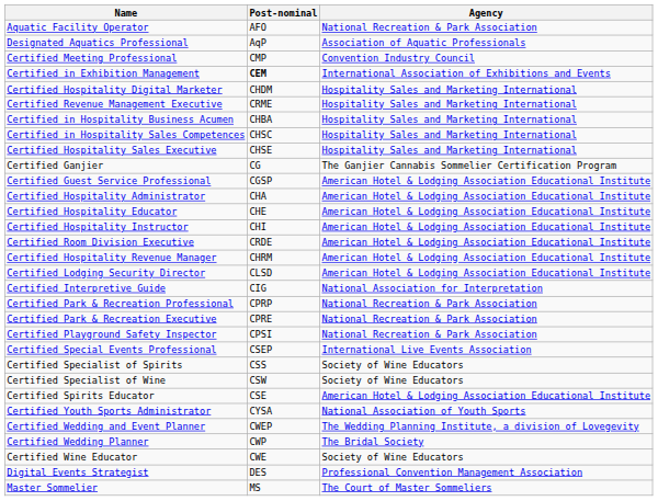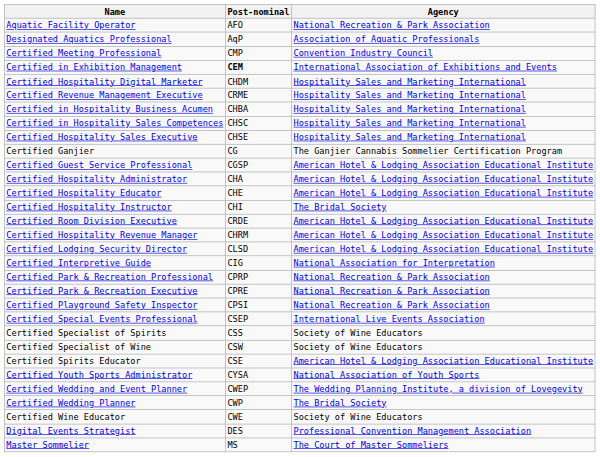 <table class="wikitable sortable">
 <tr>
 <th>Name</th>
 <th>Post-nominal</th>
 <th>Agency</th>
 </tr>
 <tr>
 <td><a href='#'>Aquatic Facility Operator</a></td>
 <td>AFO</td>
 <td><a href='#'>National Recreation & Park Association</a></td>
 </tr>
 <tr>
 <td><a href='#'>Designated Aquatics Professional</a></td>
 <td>AqP</td>
 <td><a href='#'>Association of Aquatic Professionals</a></td>
 </tr>
 <tr>
 <td><a href='#'>Certified Meeting Professional</a></td>
 <td>CMP</td>
 <td><a href='#'>Convention Industry Council</a></td>
 </tr>
 <tr>
 <td><a href='#'>Certified in Exhibition Management</a></td>
 <td><strong>CEM</strong></td>
 <td><a href='#'>International Association of Exhibitions and Events</a></td>
 </tr>
 <tr>
 <td><a href='#'>Certified Hospitality Digital Marketer</a></td>
 <td>CHDM</td>
 <td><a href='#'>Hospitality Sales and Marketing International</a></td>
 </tr>
 <tr>
 <td><a href='#'>Certified Revenue Management Executive</a></td>
 <td>CRME</td>
 <td><a href='#'>Hospitality Sales and Marketing International</a></td>
 </tr>
 <tr>
 <td><a href='#'>Certified in Hospitality Business Acumen</a></td>
 <td>CHBA</td>
 <td><a href='#'>Hospitality Sales and Marketing International</a></td>
 </tr>
 <tr>
 <td><a href='#'>Certified in Hospitality Sales Competences</a></td>
 <td>CHSC</td>
 <td><a href='#'>Hospitality Sales and Marketing International</a></td>
 </tr>
 <tr>
 <td><a href='#'>Certified Hospitality Sales Executive</a></td>
 <td>CHSE</td>
 <td><a href='#'>Hospitality Sales and Marketing International</a></td>
 </tr>
 <tr>
 <td>Certified Ganjier</td>
 <td>CG</td>
 <td>The Ganjier Cannabis Sommelier Certification Program</td>
 </tr>
 <tr>
 <td><a href='#'>Certified Guest Service Professional</a></td>
 <td>CGSP</td>
 <td><a href='#'>American Hotel & Lodging Association Educational Institute</a></td>
 </tr>
 <tr>
 <td><a href='#'>Certified Hospitality Administrator</a></td>
 <td>CHA</td>
 <td><a href='#'>American Hotel & Lodging Association Educational Institute</a></td>
 </tr>
 <tr>
 <td><a href='#'>Certified Hospitality Educator</a></td>
 <td>CHE</td>
 <td><a href='#'>American Hotel & Lodging Association Educational Institute</a></td>
 </tr>
 <tr>
 <td><a href='#'>Certified Hospitality Instructor</a></td>
 <td>CHI</td>
-<td><a href='#'>American Hotel & Lodging Association Educational Institute</a></td>
+<td><a href='#'>The Bridal Society</a></td>
 </tr>
 <tr>
 <td><a href='#'>Certified Room Division Executive</a></td>
 <td>CRDE</td>
 <td><a href='#'>American Hotel & Lodging Association Educational Institute</a></td>
 </tr>
 <tr>
 <td><a href='#'>Certified Hospitality Revenue Manager</a></td>
 <td>CHRM</td>
 <td><a href='#'>American Hotel & Lodging Association Educational Institute</a></td>
 </tr>
 <tr>
 <td><a href='#'>Certified Lodging Security Director</a></td>
 <td>CLSD</td>
 <td><a href='#'>American Hotel & Lodging Association Educational Institute</a></td>
 </tr>
 <tr>
 <td><a href='#'>Certified Interpretive Guide</a></td>
 <td>CIG</td>
 <td><a href='#'>National Association for Interpretation</a></td>
 </tr>
 <tr>
 <td><a href='#'>Certified Park & Recreation Professional</a></td>
 <td>CPRP</td>
 <td><a href='#'>National Recreation & Park Association</a></td>
 </tr>
 <tr>
 <td><a href='#'>Certified Park & Recreation Executive</a></td>
 <td>CPRE</td>
 <td><a href='#'>National Recreation & Park Association</a></td>
 </tr>
 <tr>
 <td><a href='#'>Certified Playground Safety Inspector</a></td>
 <td>CPSI</td>
 <td><a href='#'>National Recreation & Park Association</a></td>
 </tr>
 <tr>
 <td><a href='#'>Certified Special Events Professional</a></td>
 <td>CSEP</td>
 <td><a href='#'>International Live Events Association</a></td>
 </tr>
 <tr>
 <td>Certified Specialist of Spirits</td>
 <td>CSS</td>
 <td>Society of Wine Educators</td>
 </tr>
 <tr>
 <td>Certified Specialist of Wine</td>
 <td>CSW</td>
 <td>Society of Wine Educators</td>
 </tr>
 <tr>
 <td>Certified Spirits Educator</td>
 <td>CSE</td>
 <td><a href='#'>American Hotel & Lodging Association Educational Institute</a></td>
 </tr>
 <tr>
 <td><a href='#'>Certified Youth Sports Administrator</a></td>
 <td>CYSA</td>
 <td><a href='#'>National Association of Youth Sports</a></td>
 </tr>
 <tr>
 <td><a href='#'>Certified Wedding and Event Planner</a></td>
 <td>CWEP</td>
 <td><a href='#'>The Wedding Planning Institute, a division of Lovegevity</a></td>
 </tr>
 <tr>
 <td><a href='#'>Certified Wedding Planner</a></td>
 <td>CWP</td>
 <td><a href='#'>The Bridal Society</a></td>
 </tr>
 <tr>
 <td>Certified Wine Educator</td>
 <td>CWE</td>
 <td>Society of Wine Educators</td>
 </tr>
 <tr>
 <td><a href='#'>Digital Events Strategist</a></td>
 <td>DES</td>
 <td><a href='#'>Professional Convention Management Association</a></td>
 </tr>
 <tr>
 <td><a href='#'>Master Sommelier</a></td>
 <td>MS</td>
 <td><a href='#'>The Court of Master Sommeliers</a></td>
 </tr>
 </table>
